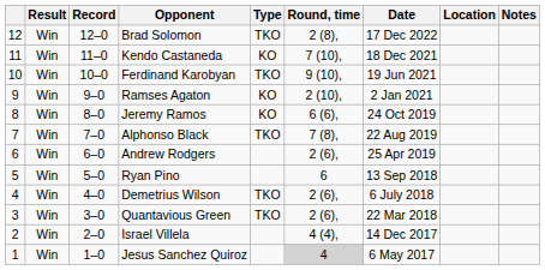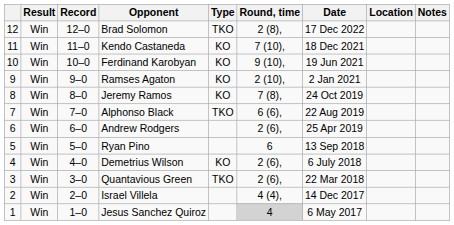 <table class="wikitable" style="text-align:center; font-size:95%">
 <tr>
 <th></th>
 <th>Result</th>
 <th>Record</th>
 <th>Opponent</th>
 <th>Type</th>
 <th>Round, time</th>
 <th>Date</th>
 <th>Location</th>
 <th>Notes</th>
 </tr>
 <tr>
 <td>12</td>
 <td>Win</td>
 <td>12–0</td>
 <td align=left> Brad Solomon</td>
 <td>TKO</td>
 <td>2 (8), </td>
 <td>17 Dec 2022</td>
 <td align=left></td>
 <td></td>
 </tr>
 <tr>
 <td>11</td>
 <td>Win</td>
 <td>11–0</td>
 <td align=left> Kendo Castaneda</td>
 <td>KO</td>
 <td>7 (10), </td>
 <td>18 Dec 2021</td>
 <td align=left></td>
 <td></td>
 </tr>
 <tr>
 <td>10</td>
 <td>Win</td>
 <td>10–0</td>
 <td align=left> Ferdinand Karobyan</td>
-<td>TKO</td>
+<td>KO</td>
 <td>9 (10), </td>
 <td>19 Jun 2021</td>
 <td align=left></td>
 <td></td>
 </tr>
 <tr>
 <td>9</td>
 <td>Win</td>
 <td>9–0</td>
 <td align=left> Ramses Agaton</td>
 <td>KO</td>
 <td>2 (10), </td>
 <td>2 Jan 2021</td>
 <td align=left></td>
 <td></td>
 </tr>
 <tr>
 <td>8</td>
 <td>Win</td>
 <td>8–0</td>
 <td style="text-align:left;"> Jeremy Ramos</td>
 <td>KO</td>
-<td>6 (6), </td>
+<td>7 (8), </td>
 <td>24 Oct 2019</td>
 <td style="text-align:left;"> </td>
 <td></td>
 </tr>
 <tr>
 <td>7</td>
 <td>Win</td>
 <td>7–0</td>
 <td style="text-align:left;"> Alphonso Black</td>
 <td>TKO</td>
-<td>7 (8), </td>
+<td>6 (6), </td>
 <td>22 Aug 2019</td>
 <td style="text-align:left;"> </td>
 <td></td>
 </tr>
 <tr>
 <td>6</td>
 <td>Win</td>
 <td>6–0</td>
 <td style="text-align:left;"> Andrew Rodgers</td>
 <td></td>
 <td>2 (6), </td>
 <td>25 Apr 2019</td>
 <td style="text-align:left;"> </td>
 <td></td>
 </tr>
 <tr>
 <td>5</td>
 <td>Win</td>
 <td>5–0</td>
 <td style="text-align:left;"> Ryan Pino</td>
 <td></td>
 <td>6</td>
 <td>13 Sep 2018</td>
 <td style="text-align:left;"> </td>
 <td></td>
 </tr>
 <tr>
 <td>4</td>
 <td>Win</td>
 <td>4–0</td>
 <td style="text-align:left;"> Demetrius Wilson</td>
-<td>TKO</td>
+<td>KO</td>
 <td>2 (6), </td>
 <td>6 July 2018</td>
 <td style="text-align:left;"> </td>
 <td></td>
 </tr>
 <tr>
 <td>3</td>
 <td>Win</td>
 <td>3–0</td>
 <td style="text-align:left;"> Quantavious Green</td>
 <td>TKO</td>
 <td>2 (6), </td>
 <td>22 Mar 2018</td>
 <td style="text-align:left;"> </td>
 <td></td>
 </tr>
 <tr>
 <td>2</td>
 <td>Win</td>
 <td>2–0</td>
 <td style="text-align:left;"> Israel Villela</td>
 <td></td>
 <td>4 (4), </td>
 <td>14 Dec 2017</td>
 <td style="text-align:left;"> </td>
 <td></td>
 </tr>
 <tr>
 <td>1</td>
 <td>Win</td>
 <td>1–0</td>
 <td style="text-align:left;"> Jesus Sanchez Quiroz</td>
 <td></td>
 <td style="background: lightgrey;">4</td>
 <td>6 May 2017</td>
 <td style="text-align:left;"> </td>
 <td></td>
 </tr>
 </table>
